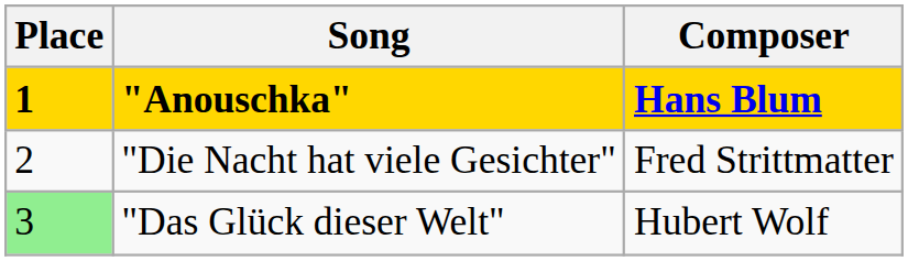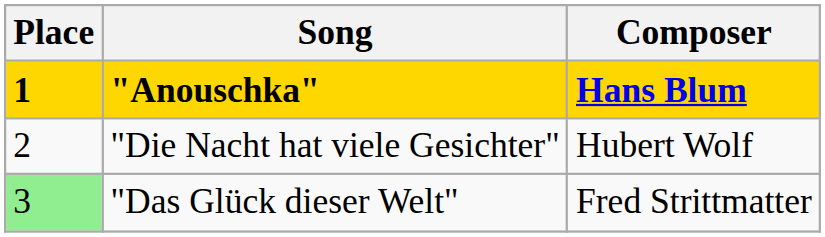 <table class="wikitable">
 <tr>
 <th>Place</th>
 <th>Song</th>
 <th>Composer</th>
 </tr>
 <tr style="font-weight:bold;background:gold;">
 <td>1</td>
 <td>"Anouschka"</td>
 <td><a href='#'>Hans Blum</a></td>
 </tr>
 <tr>
 <td>2</td>
 <td>"Die Nacht hat viele Gesichter"</td>
-<td>Fred Strittmatter</td>
+<td>Hubert Wolf</td>
 </tr>
 <tr>
 <td style="background: lightgreen;">3</td>
 <td>"Das Glück dieser Welt"</td>
-<td>Hubert Wolf</td>
+<td>Fred Strittmatter</td>
 </tr>
 </table>
